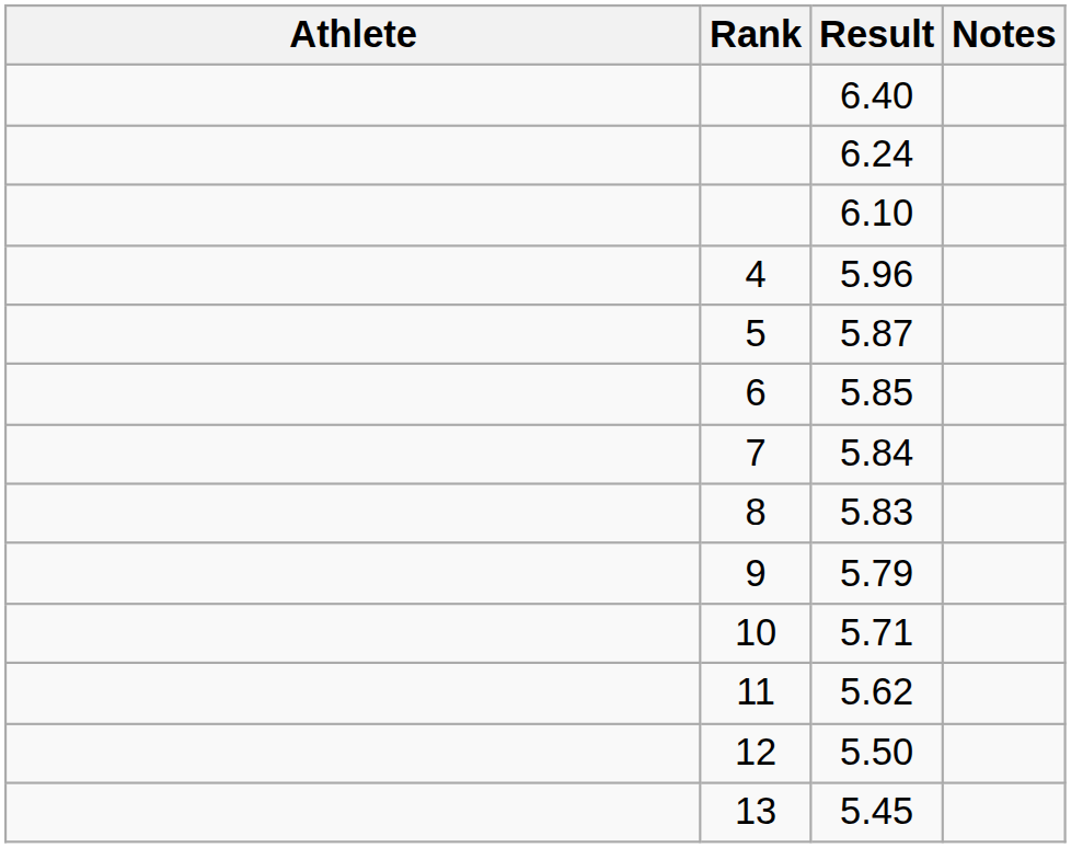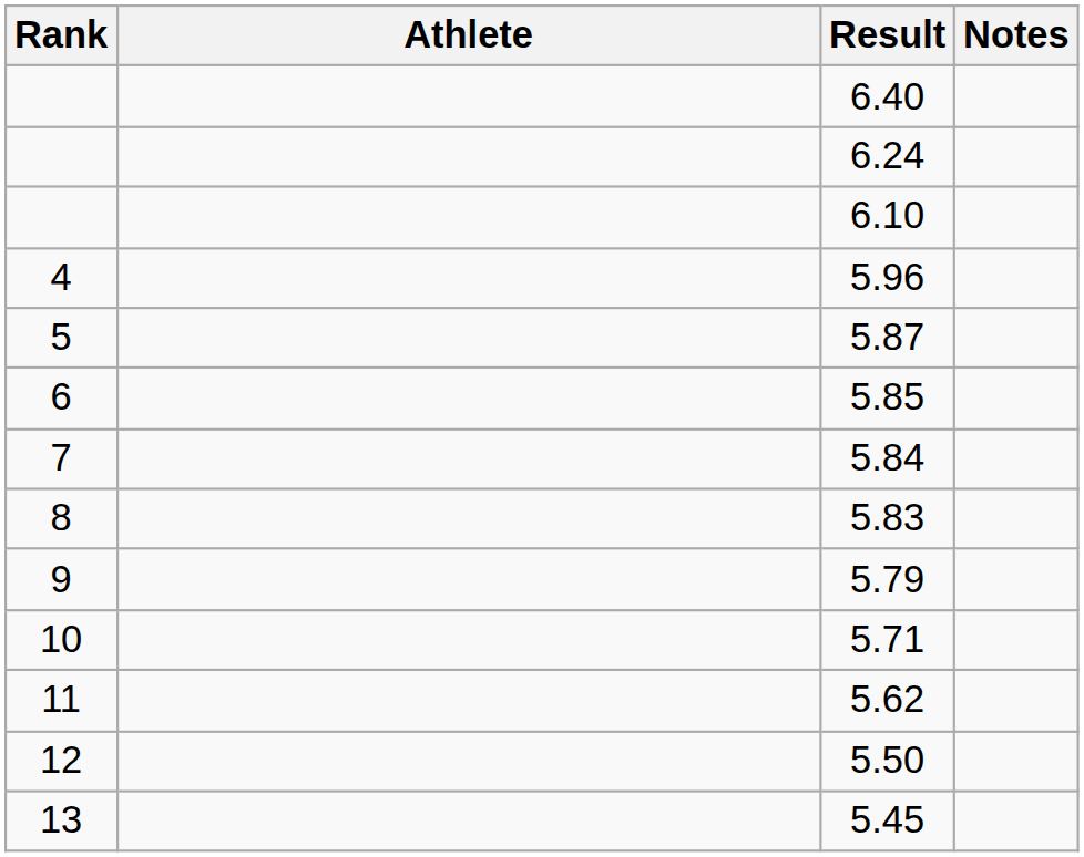 <table class="wikitable" style="text-align:center">
 <tr>
+<th>Rank</th>
 <th Style="width:18em">Athlete</th>
-<th>Rank</th>
 <th>Result</th>
 <th>Notes</th>
 </tr>
 <tr>
+<td></td>
 <td style="text-align:left"></td>
-<td></td>
 <td>6.40</td>
 <td></td>
 </tr>
 <tr>
+<td></td>
 <td style="text-align:left"></td>
-<td></td>
 <td>6.24</td>
 <td></td>
 </tr>
 <tr>
+<td></td>
 <td style="text-align:left"></td>
-<td></td>
 <td>6.10</td>
 <td></td>
 </tr>
 <tr>
+<td>4</td>
 <td style="text-align:left"></td>
-<td>4</td>
 <td>5.96</td>
 <td></td>
 </tr>
 <tr>
+<td>5</td>
 <td style="text-align:left"></td>
-<td>5</td>
 <td>5.87</td>
 <td></td>
 </tr>
 <tr>
+<td>6</td>
 <td style="text-align:left"></td>
-<td>6</td>
 <td>5.85</td>
 <td></td>
 </tr>
 <tr>
+<td>7</td>
 <td style="text-align:left"></td>
-<td>7</td>
 <td>5.84</td>
 <td></td>
 </tr>
 <tr>
+<td>8</td>
 <td style="text-align:left"></td>
-<td>8</td>
 <td>5.83</td>
 <td></td>
 </tr>
 <tr>
+<td>9</td>
 <td style="text-align:left"></td>
-<td>9</td>
 <td>5.79</td>
 <td></td>
 </tr>
 <tr>
+<td>10</td>
 <td style="text-align:left"></td>
-<td>10</td>
 <td>5.71</td>
 <td></td>
 </tr>
 <tr>
+<td>11</td>
 <td style="text-align:left"></td>
-<td>11</td>
 <td>5.62</td>
 <td></td>
 </tr>
 <tr>
+<td>12</td>
 <td style="text-align:left"></td>
-<td>12</td>
 <td>5.50</td>
 <td></td>
 </tr>
 <tr>
+<td>13</td>
 <td style="text-align:left"></td>
-<td>13</td>
 <td>5.45</td>
 <td></td>
 </tr>
 </table>
